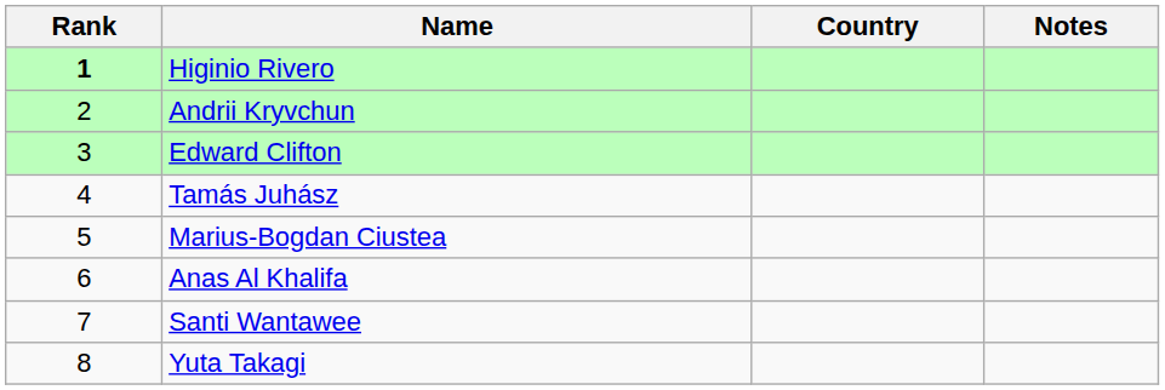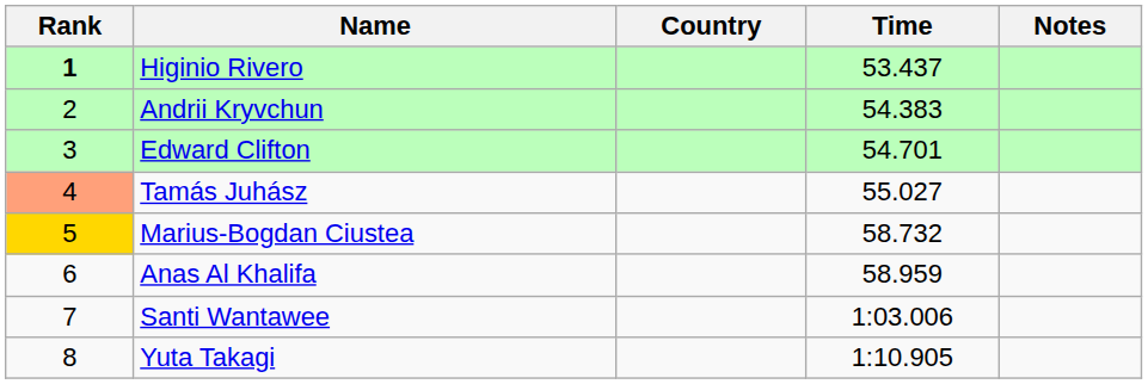 <table class="wikitable" style="text-align:center;width: 55%">
 <tr>
 <th>Rank</th>
 <th>Name</th>
 <th>Country</th>
+<th>Time</th>
 <th>Notes</th>
 </tr>
 <tr bgcolor=bbffbb>
 <td><strong>1</strong></td>
 <td align="left"><a href='#'>Higinio Rivero</a></td>
 <td align="left"></td>
+<td>53.437</td>
 <td></td>
 </tr>
 <tr bgcolor=bbffbb>
 <td>2</td>
 <td align="left"><a href='#'>Andrii Kryvchun</a></td>
 <td align="left"></td>
+<td>54.383</td>
 <td></td>
 </tr>
 <tr bgcolor=bbffbb>
 <td>3</td>
 <td align="left"><a href='#'>Edward Clifton</a></td>
 <td align="left"></td>
+<td>54.701</td>
 <td></td>
 </tr>
 <tr>
-<td>4</td>
+<td style="background: lightsalmon;">4</td>
 <td align="left"><a href='#'>Tamás Juhász</a></td>
 <td align="left"></td>
+<td>55.027</td>
 <td></td>
 </tr>
 <tr>
-<td>5</td>
+<td style="background: gold;">5</td>
 <td align="left"><a href='#'>Marius-Bogdan Ciustea</a></td>
 <td align="left"></td>
+<td>58.732</td>
 <td></td>
 </tr>
 <tr>
 <td>6</td>
 <td align="left"><a href='#'>Anas Al Khalifa</a></td>
 <td align="left"></td>
+<td>58.959</td>
 <td></td>
 </tr>
 <tr>
 <td>7</td>
 <td align="left"><a href='#'>Santi Wantawee</a></td>
 <td align="left"></td>
+<td>1:03.006</td>
 <td></td>
 </tr>
 <tr>
 <td>8</td>
 <td align="left"><a href='#'>Yuta Takagi</a></td>
 <td align="left"></td>
+<td>1:10.905</td>
 <td></td>
 </tr>
 </table>
